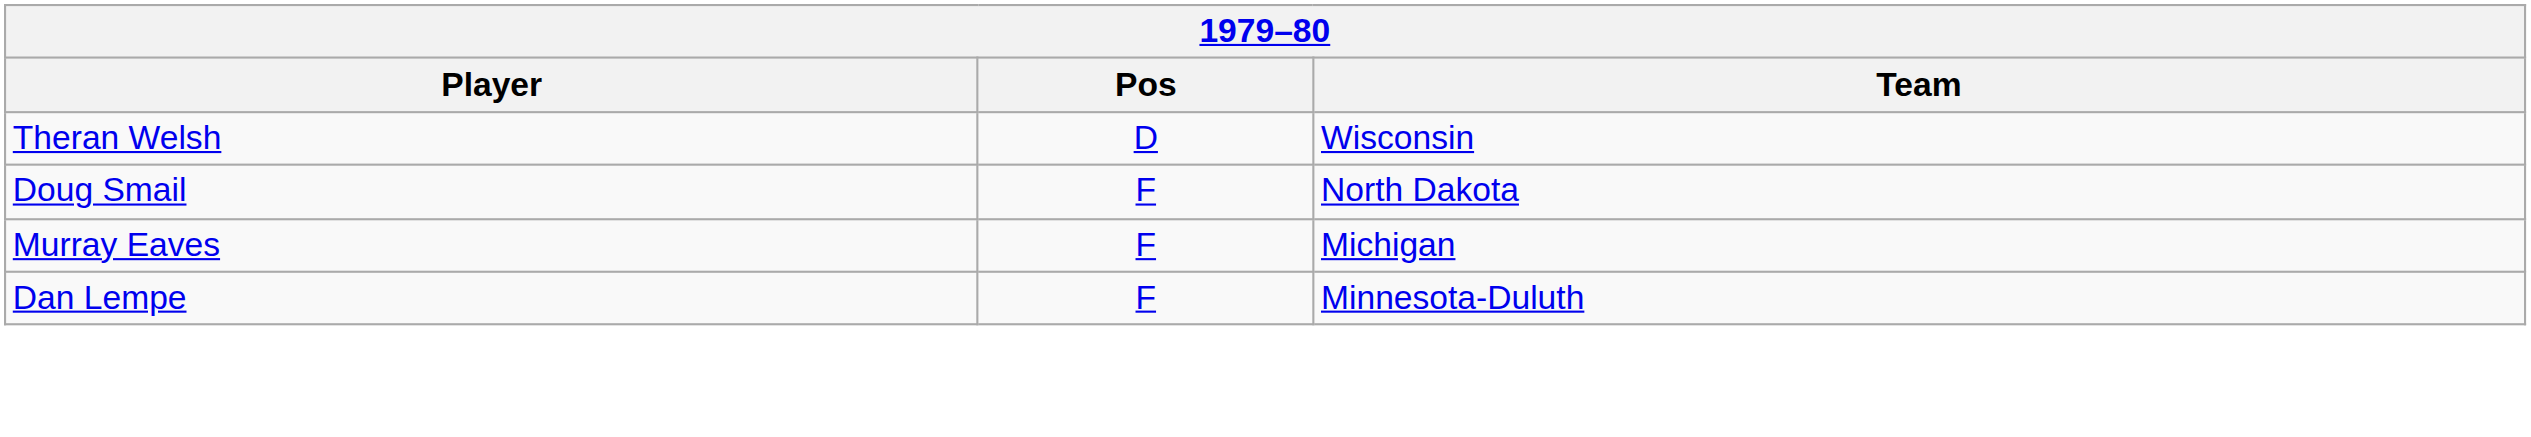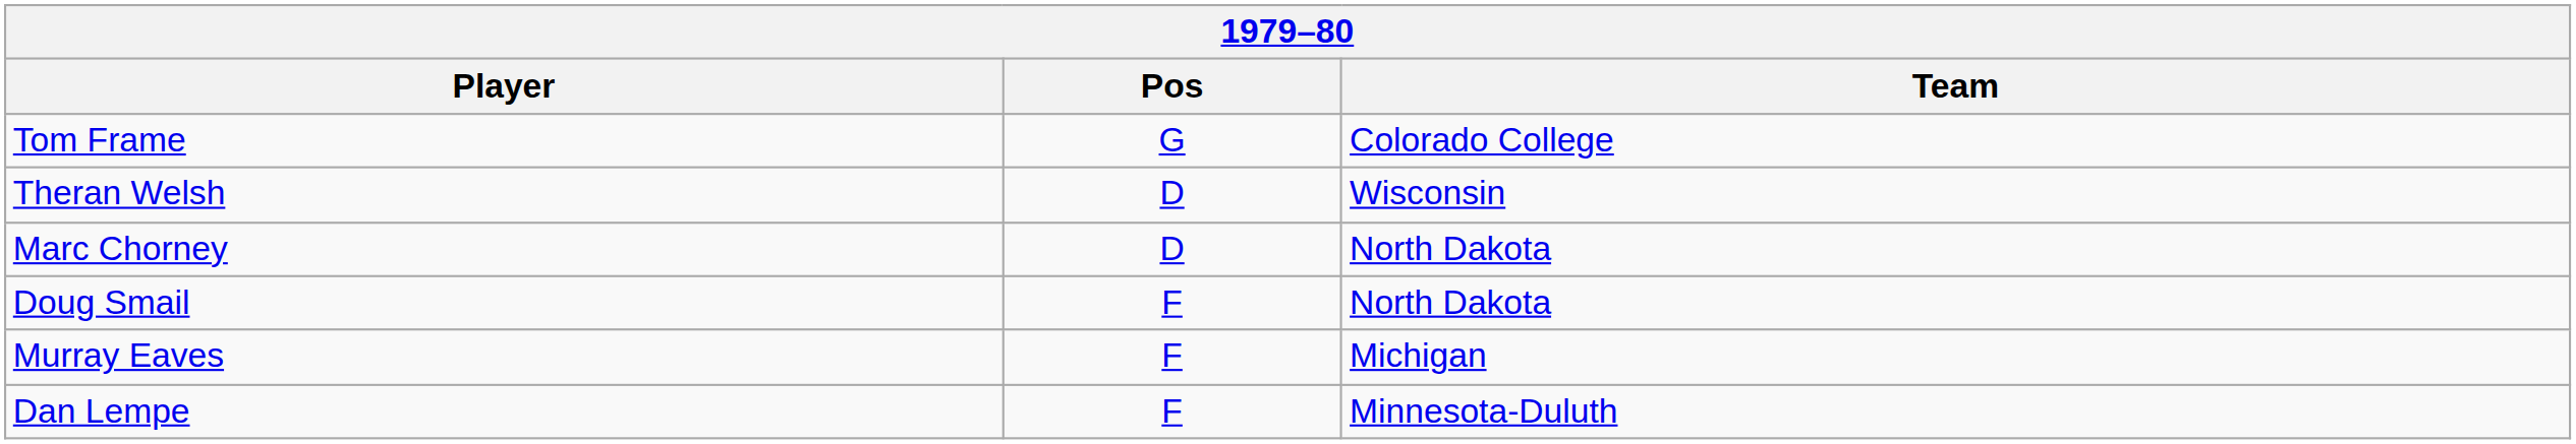 <table class="wikitable" width=95%>
 <tr>
 <th colspan=3><a href='#'>1979–80</a></th>
 </tr>
 <tr>
 <th>Player</th>
 <th>Pos</th>
 <th>Team</th>
 </tr>
 <tr>
+<td><a href='#'>Tom Frame</a></td>
+<td align=center><a href='#'>G</a></td>
+<td><a href='#'>Colorado College</a></td>
+</tr>
+<tr>
 <td><a href='#'>Theran Welsh</a></td>
 <td align=center><a href='#'>D</a></td>
 <td><a href='#'>Wisconsin</a></td>
+</tr>
+<tr>
+<td><a href='#'>Marc Chorney</a></td>
+<td align=center><a href='#'>D</a></td>
+<td><a href='#'>North Dakota</a></td>
 </tr>
 <tr>
 <td><a href='#'>Doug Smail</a></td>
 <td align=center><a href='#'>F</a></td>
 <td><a href='#'>North Dakota</a></td>
 </tr>
 <tr>
 <td><a href='#'>Murray Eaves</a></td>
 <td align=center><a href='#'>F</a></td>
 <td><a href='#'>Michigan</a></td>
 </tr>
 <tr>
 <td><a href='#'>Dan Lempe</a></td>
 <td align=center><a href='#'>F</a></td>
 <td><a href='#'>Minnesota-Duluth</a></td>
 </tr>
 </table>
